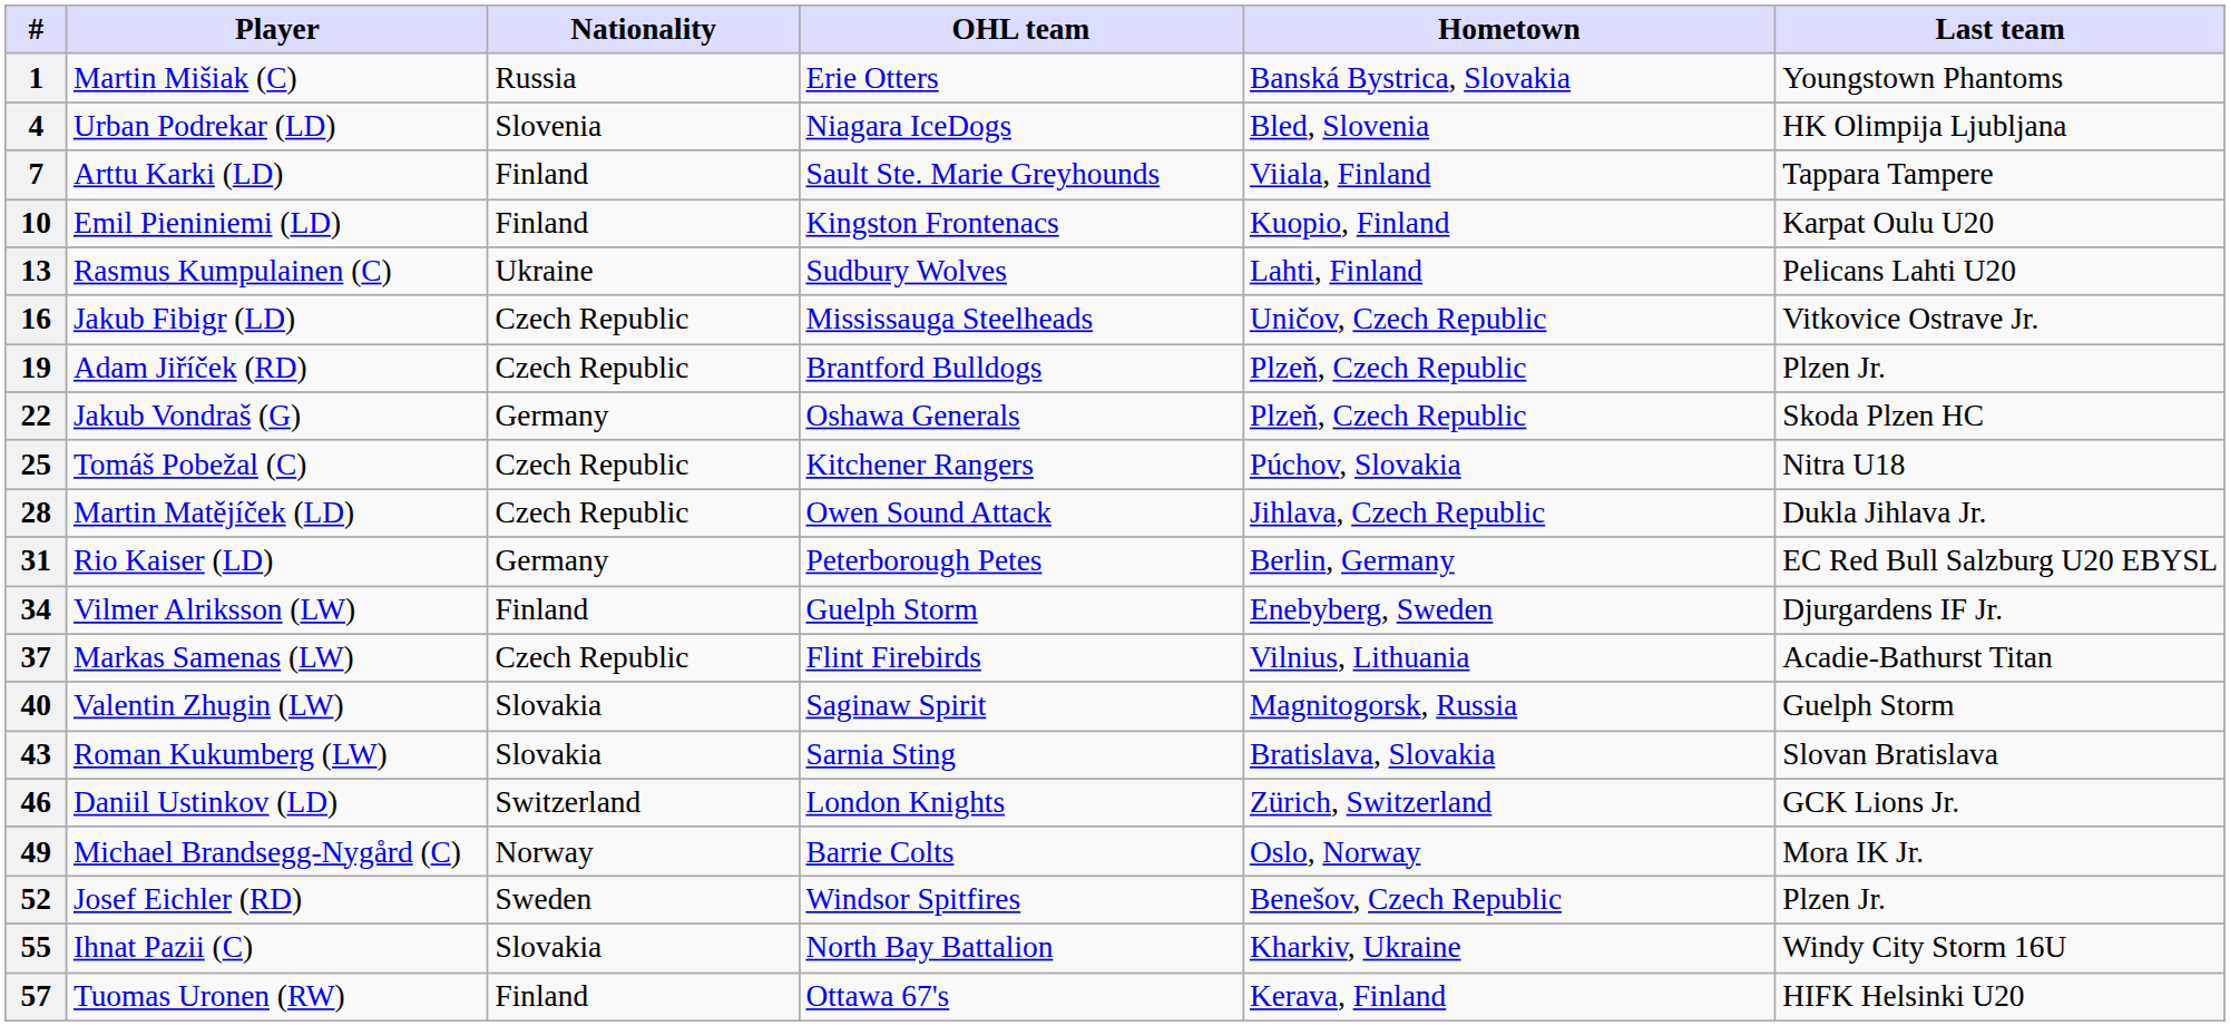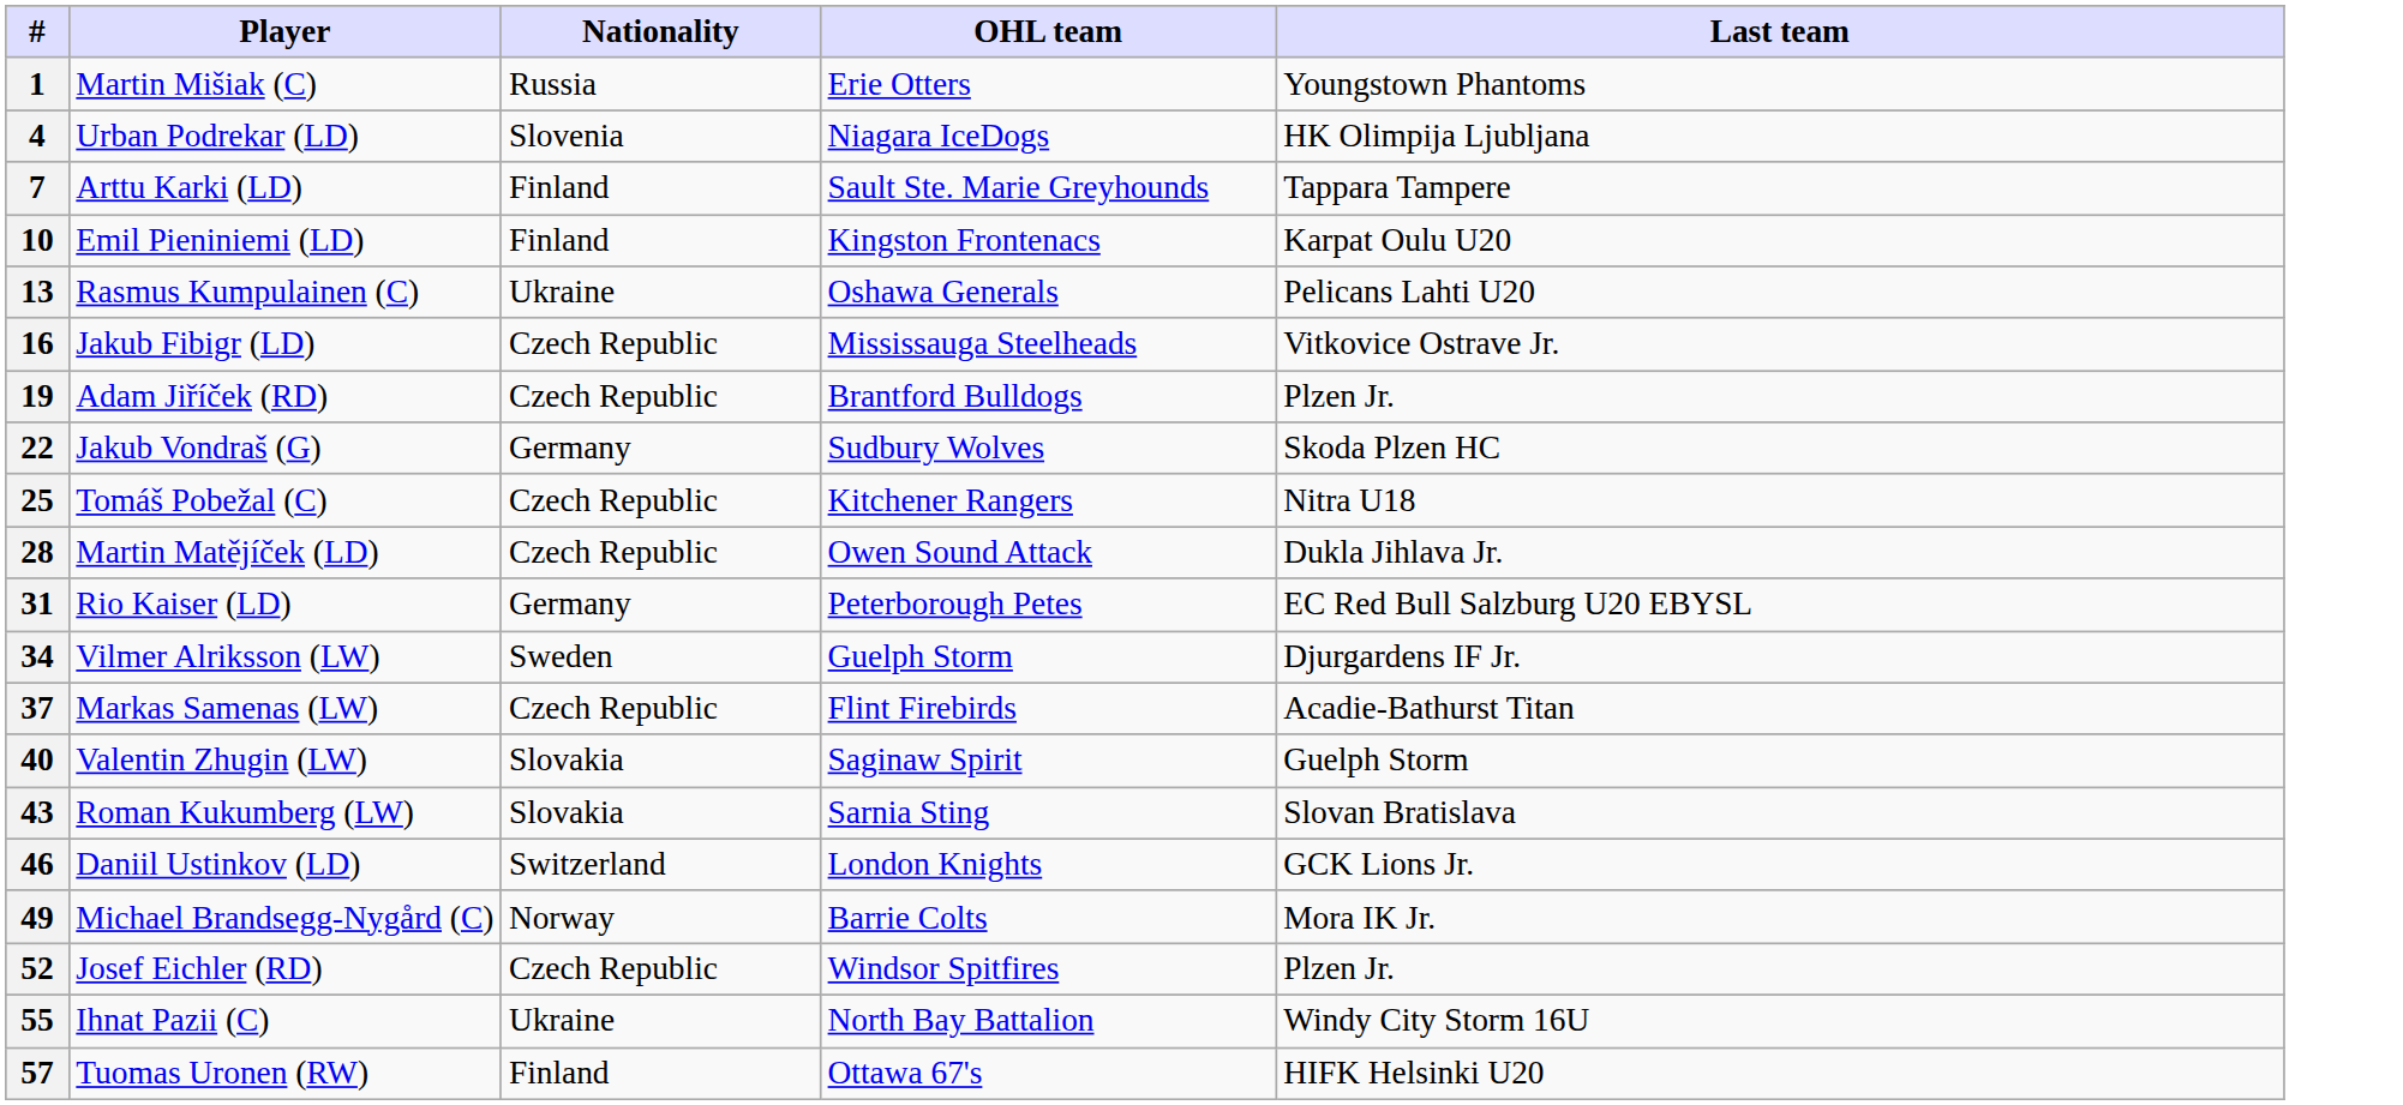 <table class="wikitable">
 <tr>
 <th style="background:#ddf; width:2.75%;">#</th>
 <th style="background:#ddf; width:19.0%;">Player</th>
 <th style="background:#ddf; width:14.0%;">Nationality</th>
 <th style="background:#ddf; width:20.0%;">OHL team</th>
-<th style="background:#ddf; width:24.0%;">Hometown</th>
 <th style="background:#ddf; width:100.0%;">Last team</th>
 </tr>
 <tr>
 <th>1</th>
 <td><a href='#'>Martin Mišiak</a> (<a href='#'>C</a>)</td>
 <td> Russia</td>
 <td><a href='#'>Erie Otters</a></td>
-<td><a href='#'>Banská Bystrica</a>, <a href='#'>Slovakia</a></td>
 <td>Youngstown Phantoms</td>
 </tr>
 <tr>
 <th>4</th>
 <td><a href='#'>Urban Podrekar</a> (<a href='#'>LD</a>)</td>
 <td> Slovenia</td>
 <td><a href='#'>Niagara IceDogs</a></td>
-<td><a href='#'>Bled</a>, <a href='#'>Slovenia</a></td>
 <td>HK Olimpija Ljubljana</td>
 </tr>
 <tr>
 <th>7</th>
 <td><a href='#'>Arttu Karki</a> (<a href='#'>LD</a>)</td>
 <td> Finland</td>
 <td><a href='#'>Sault Ste. Marie Greyhounds</a></td>
-<td><a href='#'>Viiala</a>, <a href='#'>Finland</a></td>
 <td>Tappara Tampere</td>
 </tr>
 <tr>
 <th>10</th>
 <td><a href='#'>Emil Pieniniemi</a> (<a href='#'>LD</a>)</td>
 <td> Finland</td>
 <td><a href='#'>Kingston Frontenacs</a></td>
-<td><a href='#'>Kuopio</a>, <a href='#'>Finland</a></td>
 <td>Karpat Oulu U20</td>
 </tr>
 <tr>
 <th>13</th>
 <td><a href='#'>Rasmus Kumpulainen</a> (<a href='#'>C</a>)</td>
 <td> Ukraine</td>
-<td><a href='#'>Sudbury Wolves</a></td>
-<td><a href='#'>Lahti</a>, <a href='#'>Finland</a></td>
+<td><a href='#'>Oshawa Generals</a></td>
 <td>Pelicans Lahti U20</td>
 </tr>
 <tr>
 <th>16</th>
 <td><a href='#'>Jakub Fibigr</a> (<a href='#'>LD</a>)</td>
 <td> Czech Republic</td>
 <td><a href='#'>Mississauga Steelheads</a></td>
-<td><a href='#'>Uničov</a>, <a href='#'>Czech Republic</a></td>
 <td>Vitkovice Ostrave Jr.</td>
 </tr>
 <tr>
 <th>19</th>
 <td><a href='#'>Adam Jiříček</a> (<a href='#'>RD</a>)</td>
 <td> Czech Republic</td>
 <td><a href='#'>Brantford Bulldogs</a></td>
-<td><a href='#'>Plzeň</a>, <a href='#'>Czech Republic</a></td>
 <td>Plzen Jr.</td>
 </tr>
 <tr>
 <th>22</th>
 <td><a href='#'>Jakub Vondraš</a> (<a href='#'>G</a>)</td>
 <td> Germany</td>
-<td><a href='#'>Oshawa Generals</a></td>
-<td><a href='#'>Plzeň</a>, <a href='#'>Czech Republic</a></td>
+<td><a href='#'>Sudbury Wolves</a></td>
 <td>Skoda Plzen HC</td>
 </tr>
 <tr>
 <th>25</th>
 <td><a href='#'>Tomáš Pobežal</a> (<a href='#'>C</a>)</td>
 <td> Czech Republic</td>
 <td><a href='#'>Kitchener Rangers</a></td>
-<td><a href='#'>Púchov</a>, <a href='#'>Slovakia</a></td>
 <td>Nitra U18</td>
 </tr>
 <tr>
 <th>28</th>
 <td><a href='#'>Martin Matějíček</a> (<a href='#'>LD</a>)</td>
 <td> Czech Republic</td>
 <td><a href='#'>Owen Sound Attack</a></td>
-<td><a href='#'>Jihlava</a>, <a href='#'>Czech Republic</a></td>
 <td>Dukla Jihlava Jr.</td>
 </tr>
 <tr>
 <th>31</th>
 <td><a href='#'>Rio Kaiser</a> (<a href='#'>LD</a>)</td>
 <td> Germany</td>
 <td><a href='#'>Peterborough Petes</a></td>
-<td><a href='#'>Berlin</a>, <a href='#'>Germany</a></td>
 <td>EC Red Bull Salzburg U20 EBYSL</td>
 </tr>
 <tr>
 <th>34</th>
 <td><a href='#'>Vilmer Alriksson</a> (<a href='#'>LW</a>)</td>
-<td> Finland</td>
+<td> Sweden</td>
 <td><a href='#'>Guelph Storm</a></td>
-<td><a href='#'>Enebyberg</a>, <a href='#'>Sweden</a></td>
 <td>Djurgardens IF Jr.</td>
 </tr>
 <tr>
 <th>37</th>
 <td><a href='#'>Markas Samenas</a> (<a href='#'>LW</a>)</td>
 <td> Czech Republic</td>
 <td><a href='#'>Flint Firebirds</a></td>
-<td><a href='#'>Vilnius</a>, <a href='#'>Lithuania</a></td>
 <td>Acadie-Bathurst Titan</td>
 </tr>
 <tr>
 <th>40</th>
 <td><a href='#'>Valentin Zhugin</a> (<a href='#'>LW</a>)</td>
 <td> Slovakia</td>
 <td><a href='#'>Saginaw Spirit</a></td>
-<td><a href='#'>Magnitogorsk</a>, <a href='#'>Russia</a></td>
 <td>Guelph Storm</td>
 </tr>
 <tr>
 <th>43</th>
 <td><a href='#'>Roman Kukumberg</a> (<a href='#'>LW</a>)</td>
 <td> Slovakia</td>
 <td><a href='#'>Sarnia Sting</a></td>
-<td><a href='#'>Bratislava</a>, <a href='#'>Slovakia</a></td>
 <td>Slovan Bratislava</td>
 </tr>
 <tr>
 <th>46</th>
 <td><a href='#'>Daniil Ustinkov</a> (<a href='#'>LD</a>)</td>
 <td> Switzerland</td>
 <td><a href='#'>London Knights</a></td>
-<td><a href='#'>Zürich</a>, <a href='#'>Switzerland</a></td>
 <td>GCK Lions Jr.</td>
 </tr>
 <tr>
 <th>49</th>
 <td><a href='#'>Michael Brandsegg-Nygård</a> (<a href='#'>C</a>)</td>
 <td> Norway</td>
 <td><a href='#'>Barrie Colts</a></td>
-<td><a href='#'>Oslo</a>, <a href='#'>Norway</a></td>
 <td>Mora IK Jr.</td>
 </tr>
 <tr>
 <th>52</th>
 <td><a href='#'>Josef Eichler</a> (<a href='#'>RD</a>)</td>
-<td> Sweden</td>
+<td> Czech Republic</td>
 <td><a href='#'>Windsor Spitfires</a></td>
-<td><a href='#'>Benešov</a>, <a href='#'>Czech Republic</a></td>
 <td>Plzen Jr.</td>
 </tr>
 <tr>
 <th>55</th>
 <td><a href='#'>Ihnat Pazii</a> (<a href='#'>C</a>)</td>
-<td> Slovakia</td>
+<td> Ukraine</td>
 <td><a href='#'>North Bay Battalion</a></td>
-<td><a href='#'>Kharkiv</a>, <a href='#'>Ukraine</a></td>
 <td>Windy City Storm 16U</td>
 </tr>
 <tr>
 <th>57</th>
 <td><a href='#'>Tuomas Uronen</a> (<a href='#'>RW</a>)</td>
 <td> Finland</td>
 <td><a href='#'>Ottawa 67's</a></td>
-<td><a href='#'>Kerava</a>, <a href='#'>Finland</a></td>
 <td>HIFK Helsinki U20</td>
 </tr>
 </table>
